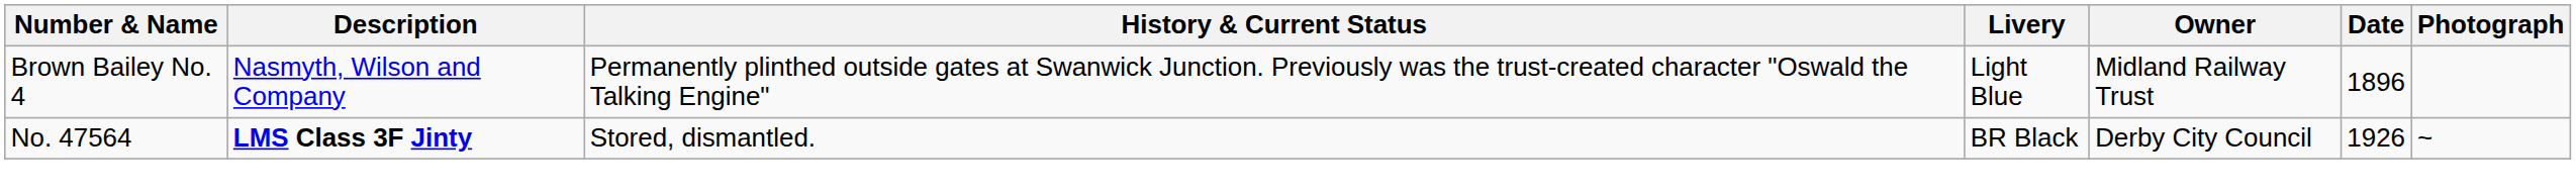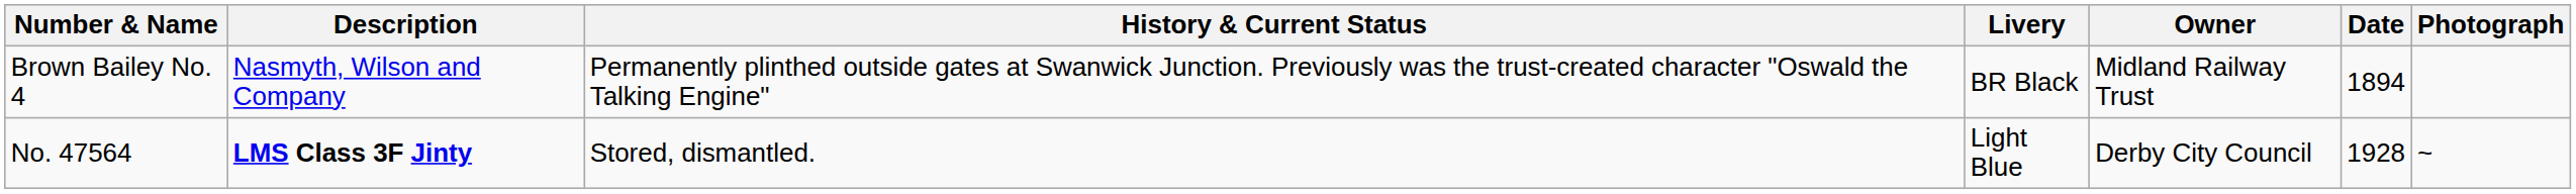 <table class="wikitable">
 <tr>
 <th>Number & Name</th>
 <th>Description</th>
 <th>History & Current Status</th>
 <th>Livery</th>
 <th>Owner</th>
 <th>Date</th>
 <th>Photograph</th>
 </tr>
 <tr>
 <td>Brown Bailey No. 4</td>
 <td><a href='#'>Nasmyth, Wilson and Company</a> </td>
 <td>Permanently plinthed outside gates at Swanwick Junction. Previously was the trust-created character "Oswald the Talking Engine"</td>
-<td>Light Blue</td>
+<td>BR Black</td>
 <td>Midland Railway Trust</td>
-<td>1896</td>
+<td>1894</td>
 <td></td>
 </tr>
 <tr>
 <td>No. 47564</td>
 <td><strong><a href='#'>LMS</a> Class 3F <a href='#'>Jinty</a> </strong></td>
 <td>Stored, dismantled.</td>
-<td>BR Black</td>
+<td>Light Blue</td>
 <td>Derby City Council</td>
-<td>1926</td>
+<td>1928</td>
 <td>~</td>
 </tr>
 </table>
